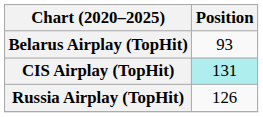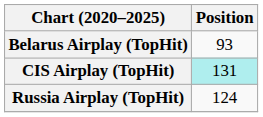 <table class="wikitable sortable plainrowheaders" style="text-align:center">
 <tr>
 <th scope="col">Chart (2020–2025)</th>
 <th scope="col">Position</th>
 </tr>
 <tr>
 <th scope="row">Belarus Airplay (TopHit)</th>
 <td>93</td>
 </tr>
 <tr>
 <th scope="row">CIS Airplay (TopHit)</th>
 <td style="background: paleturquoise;">131</td>
 </tr>
 <tr>
 <th scope="row">Russia Airplay (TopHit)</th>
-<td>126</td>
+<td>124</td>
 </tr>
 <tr>
 </tr>
 </table>
